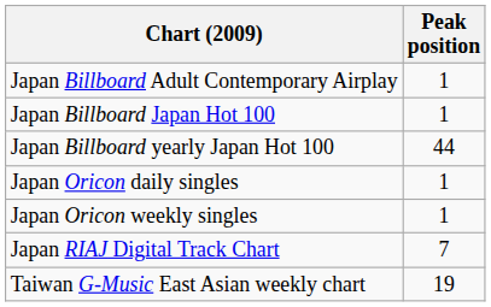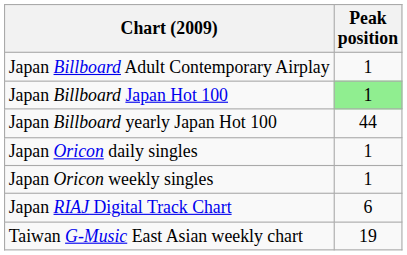 <table class="wikitable sortable">
 <tr>
 <th>Chart (2009)</th>
 <th>Peak<br>position</th>
 </tr>
 <tr>
 <td>Japan <em><a href='#'>Billboard</a></em> Adult Contemporary Airplay</td>
 <td align="center">1</td>
 </tr>
 <tr>
 <td>Japan <em>Billboard</em> <a href='#'>Japan Hot 100</a></td>
-<td align="center">1</td>
+<td align="center" style="background: lightgreen;">1</td>
 </tr>
 <tr>
 <td>Japan <em>Billboard</em> yearly Japan Hot 100</td>
 <td align="center">44</td>
 </tr>
 <tr>
 <td>Japan <em><a href='#'>Oricon</a></em> daily singles</td>
 <td align="center">1</td>
 </tr>
 <tr>
 <td>Japan <em>Oricon</em> weekly singles</td>
 <td align="center">1</td>
 </tr>
 <tr>
 <td>Japan <a href='#'><em>RIAJ</em> Digital Track Chart</a></td>
-<td align="center">7</td>
+<td align="center">6</td>
 </tr>
 <tr>
 <td>Taiwan <em><a href='#'>G-Music</a></em> East Asian weekly chart</td>
 <td align="center">19</td>
 </tr>
 </table>
